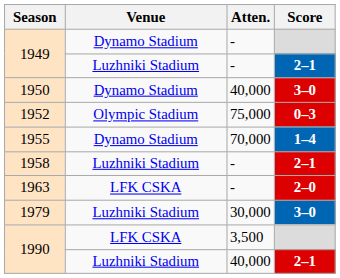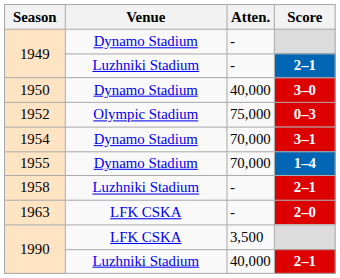 <table class="wikitable" style="font-size:90%">
 <tr>
 <th width="52">Season</th>
 <th width="150">Venue</th>
 <th width="40">Atten.</th>
 <th width="52">Score</th>
 </tr>
 <tr>
 <td bgcolor=#ffe4c4 rowspan=2 align="center">1949</td>
 <td align="center"><a href='#'>Dynamo Stadium</a></td>
 <td align: center;>-</td>
 <td align="center" style="color:#dcdcdc;background:#dcdcdc"><strong>2–2</strong></td>
 </tr>
 <tr>
 <td align="center"><a href='#'>Luzhniki Stadium</a></td>
 <td align: center;>-</td>
 <td align="center" style="color:white;background:#0066b3"><strong>2–1</strong></td>
 </tr>
 <tr>
 <td bgcolor=#ffe4c4 align="center">1950</td>
 <td align="center"><a href='#'>Dynamo Stadium</a></td>
 <td>40,000</td>
 <td align="center" style="color:white;background:#DD0000"><strong>3–0</strong></td>
 </tr>
 <tr>
 <td bgcolor=#ffe4c4 align="center">1952</td>
 <td align="center"><a href='#'>Olympic Stadium</a></td>
 <td>75,000</td>
 <td align="center" style="color:white;background:#DD0000"><strong>0–3</strong></td>
 </tr>
 <tr>
+<td bgcolor=#ffe4c4 align="center">1954</td>
+<td align="center"><a href='#'>Dynamo Stadium</a></td>
+<td>70,000</td>
+<td align="center" style="color:white;background:#DD0000"><strong>3–1</strong></td>
+</tr>
+<tr>
 <td bgcolor=#ffe4c4 align="center">1955</td>
 <td align="center"><a href='#'>Dynamo Stadium</a></td>
 <td>70,000</td>
 <td align="center" style="color:white;background:#0066b3"><strong>1–4</strong></td>
 </tr>
 <tr>
 <td bgcolor=#ffe4c4 align="center">1958</td>
 <td align="center"><a href='#'>Luzhniki Stadium</a></td>
 <td align: center;>-</td>
 <td align="center" style="color:white;background:#DD0000"><strong>2–1</strong></td>
 </tr>
 <tr>
 <td bgcolor=#ffe4c4 align="center">1963</td>
 <td align="center"><a href='#'>LFK CSKA</a></td>
 <td align: center;>-</td>
 <td align="center" style="color:white;background:#DD0000"><strong>2–0</strong></td>
 </tr>
 <tr>
-<td bgcolor=#ffe4c4 align="center">1979</td>
-<td align="center"><a href='#'>Luzhniki Stadium</a></td>
-<td>30,000</td>
-<td align="center" style="color:white;background:#0066b3"><strong>3–0</strong></td>
-</tr>
-<tr>
 <td bgcolor=#ffe4c4 rowspan=2 align="center">1990</td>
 <td align="center"><a href='#'>LFK CSKA</a></td>
 <td align: center;>3,500</td>
 <td align="center" style="color:#dcdcdc;background:#dcdcdc"><strong>1–1</strong></td>
 </tr>
 <tr>
 <td align="center"><a href='#'>Luzhniki Stadium</a></td>
 <td>40,000</td>
 <td align="center" style="color:white;background:#DD0000"><strong>2–1</strong></td>
 </tr>
 </table>
